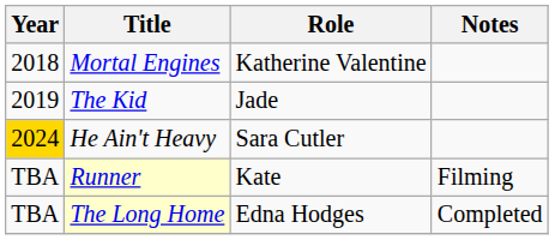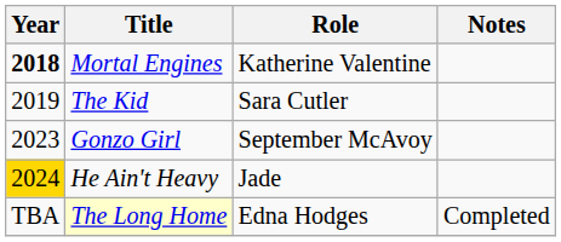 <table class="wikitable sortable">
 <tr>
 <th>Year</th>
 <th>Title</th>
 <th>Role</th>
 <th>Notes</th>
 </tr>
 <tr>
-<td>2018</td>
+<td><strong>2018</strong></td>
 <td><em><a href='#'>Mortal Engines</a></em></td>
 <td>Katherine Valentine</td>
 <td></td>
 </tr>
 <tr>
 <td>2019</td>
 <td><em><a href='#'>The Kid</a></em></td>
-<td>Jade</td>
+<td>Sara Cutler</td>
+<td></td>
+</tr>
+<tr>
+<td>2023</td>
+<td><em><a href='#'>Gonzo Girl</a></em></td>
+<td>September McAvoy</td>
 <td></td>
 </tr>
 <tr>
 <td style="background: gold;">2024</td>
 <td><em>He Ain't Heavy</em></td>
-<td>Sara Cutler</td>
+<td>Jade</td>
 <td></td>
-</tr>
-<tr>
-<td>TBA</td>
-<td style="background:#FFFFCC;"><em><a href='#'>Runner</a></em> </td>
-<td>Kate</td>
-<td>Filming</td>
 </tr>
 <tr>
 <td>TBA</td>
 <td style="background:#FFFFCC;"><em><a href='#'>The Long Home</a></em> </td>
 <td>Edna Hodges</td>
 <td>Completed</td>
 </tr>
 <tr>
 </tr>
 </table>
